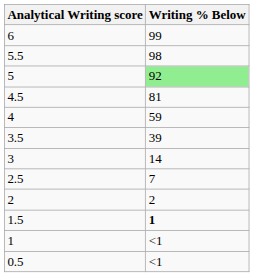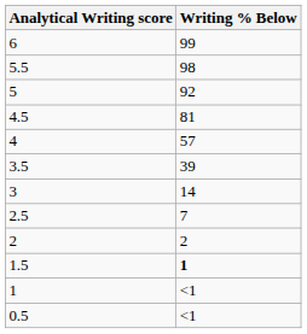 <table class="wikitable">
 <tr>
 <th>Analytical Writing score</th>
 <th>Writing % Below</th>
 </tr>
 <tr>
 <td>6</td>
 <td>99</td>
 </tr>
 <tr>
 <td>5.5</td>
 <td>98</td>
 </tr>
 <tr>
 <td>5</td>
-<td style="background: lightgreen;">92</td>
+<td>92</td>
 </tr>
 <tr>
 <td>4.5</td>
 <td>81</td>
 </tr>
 <tr>
 <td>4</td>
-<td>59</td>
+<td>57</td>
 </tr>
 <tr>
 <td>3.5</td>
 <td>39</td>
 </tr>
 <tr>
 <td>3</td>
 <td>14</td>
 </tr>
 <tr>
 <td>2.5</td>
 <td>7</td>
 </tr>
 <tr>
 <td>2</td>
 <td>2</td>
 </tr>
 <tr>
 <td>1.5</td>
 <td><strong>1</strong></td>
 </tr>
 <tr>
 <td>1</td>
 <td><1</td>
 </tr>
 <tr>
 <td>0.5</td>
 <td><1</td>
 </tr>
 </table>
